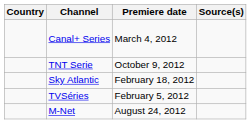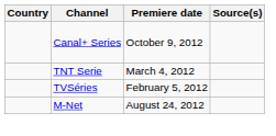 <table class="wikitable">
 <tr>
 <th>Country</th>
 <th>Channel</th>
 <th>Premiere date</th>
 <th>Source(s)</th>
 </tr>
 <tr>
 <td><br><br><br></td>
 <td><a href='#'>Canal+ Series</a></td>
-<td>March 4, 2012</td>
+<td>October 9, 2012</td>
 <td style="text-align:center;"></td>
 </tr>
 <tr>
 <td></td>
 <td><a href='#'>TNT Serie</a></td>
-<td>October 9, 2012</td>
-<td style="text-align:center;"></td>
-</tr>
-<tr>
-<td><br></td>
-<td><a href='#'>Sky Atlantic</a></td>
-<td>February 18, 2012</td>
+<td>March 4, 2012</td>
 <td style="text-align:center;"></td>
 </tr>
 <tr>
 <td></td>
 <td><a href='#'>TVSéries</a></td>
 <td>February 5, 2012</td>
 <td style="text-align:center;"></td>
 </tr>
 <tr>
 <td></td>
 <td><a href='#'>M-Net</a></td>
 <td>August 24, 2012</td>
 <td style="text-align:center;"></td>
 </tr>
 </table>
